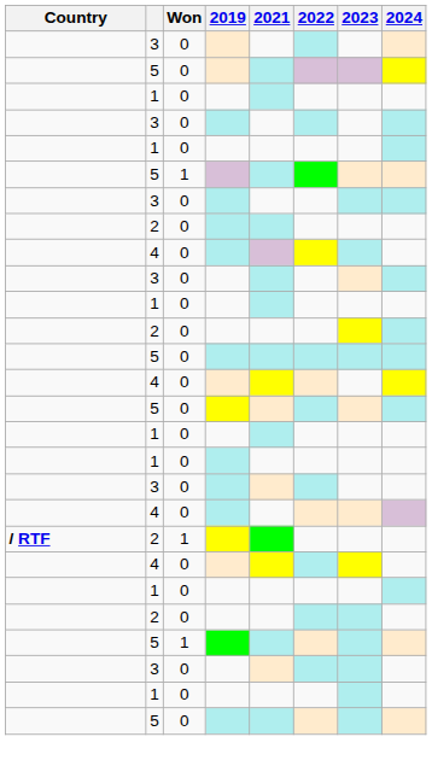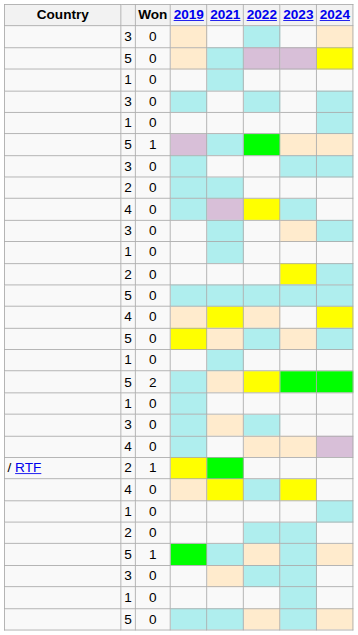 <table class="sortable wikitable nowrap" style=text-align:center>
 <tr>
 <th width=130>Country</th>
 <th></th>
 <th>Won</th>
 <th><a href='#'>2019</a></th>
 <th><a href='#'>2021</a></th>
 <th><a href='#'>2022</a></th>
 <th><a href='#'>2023</a></th>
 <th><a href='#'>2024</a></th>
 </tr>
 <tr>
 <td align=left></td>
 <td>3</td>
 <td>0</td>
 <td bgcolor=ffebcd></td>
 <td></td>
 <td bgcolor=afeeee></td>
 <td></td>
 <td bgcolor=ffebcd></td>
 </tr>
 <tr>
 <td align=left></td>
 <td>5</td>
 <td>0</td>
 <td bgcolor=ffebcd></td>
 <td bgcolor=afeeee></td>
 <td bgcolor=thistle></td>
 <td bgcolor=thistle></td>
 <td bgcolor=yellow></td>
 </tr>
 <tr>
 <td align=left></td>
 <td>1</td>
 <td>0</td>
 <td></td>
 <td bgcolor=afeeee></td>
 <td></td>
 <td></td>
 <td></td>
 </tr>
 <tr>
 <td align=left></td>
 <td>3</td>
 <td>0</td>
 <td bgcolor=afeeee></td>
 <td></td>
 <td bgcolor=afeeee></td>
 <td></td>
 <td bgcolor=afeeee></td>
 </tr>
 <tr>
 <td align=left></td>
 <td>1</td>
 <td>0</td>
 <td></td>
 <td></td>
 <td></td>
 <td></td>
 <td bgcolor=afeeee></td>
 </tr>
 <tr>
 <td align=left></td>
 <td>5</td>
 <td>1</td>
 <td bgcolor=thistle></td>
 <td bgcolor=afeeee></td>
 <td bgcolor=lime></td>
 <td bgcolor=ffebcd></td>
 <td bgcolor=ffebcd></td>
 </tr>
 <tr>
 <td align=left></td>
 <td>3</td>
 <td>0</td>
 <td bgcolor=afeeee></td>
 <td></td>
 <td></td>
 <td bgcolor=afeeee></td>
 <td bgcolor=afeeee></td>
 </tr>
 <tr>
 <td align=left></td>
 <td>2</td>
 <td>0</td>
 <td bgcolor=afeeee></td>
 <td bgcolor=afeeee></td>
 <td></td>
 <td></td>
 <td></td>
 </tr>
 <tr>
 <td align=left></td>
 <td>4</td>
 <td>0</td>
 <td bgcolor=afeeee></td>
 <td bgcolor=thistle></td>
 <td bgcolor=yellow></td>
 <td bgcolor=afeeee></td>
 <td></td>
 </tr>
 <tr>
 <td align=left></td>
 <td>3</td>
 <td>0</td>
 <td></td>
 <td bgcolor=afeeee></td>
 <td></td>
 <td bgcolor=ffebcd></td>
 <td bgcolor=afeeee></td>
 </tr>
 <tr>
 <td align=left></td>
 <td>1</td>
 <td>0</td>
 <td></td>
 <td bgcolor=afeeee></td>
 <td></td>
 <td></td>
 <td></td>
 </tr>
 <tr>
 <td align=left></td>
 <td>2</td>
 <td>0</td>
 <td></td>
 <td></td>
 <td></td>
 <td bgcolor=yellow></td>
 <td bgcolor=afeeee></td>
 </tr>
 <tr>
 <td align=left></td>
 <td>5</td>
 <td>0</td>
 <td bgcolor=afeeee></td>
 <td bgcolor=afeeee></td>
 <td bgcolor=afeeee></td>
 <td bgcolor=afeeee></td>
 <td bgcolor=afeeee></td>
 </tr>
 <tr>
 <td align=left></td>
 <td>4</td>
 <td>0</td>
 <td bgcolor=ffebcd></td>
 <td bgcolor=yellow></td>
 <td bgcolor=ffebcd></td>
 <td></td>
 <td bgcolor=yellow></td>
 </tr>
 <tr>
 <td align=left></td>
 <td>5</td>
 <td>0</td>
 <td bgcolor=yellow></td>
 <td bgcolor=ffebcd></td>
 <td bgcolor=afeeee></td>
 <td bgcolor=ffebcd></td>
 <td bgcolor=afeeee></td>
 </tr>
 <tr>
 <td align=left></td>
 <td>1</td>
 <td>0</td>
 <td></td>
 <td bgcolor=afeeee></td>
 <td></td>
 <td></td>
 <td></td>
 </tr>
 <tr>
 <td align=left></td>
+<td>5</td>
+<td>2</td>
+<td bgcolor=afeeee></td>
+<td bgcolor=ffebcd></td>
+<td bgcolor=yellow></td>
+<td bgcolor=lime></td>
+<td bgcolor=lime></td>
+</tr>
+<tr>
+<td align=left></td>
 <td>1</td>
 <td>0</td>
 <td bgcolor=afeeee></td>
 <td></td>
 <td></td>
 <td></td>
 <td></td>
 </tr>
 <tr>
 <td align=left></td>
 <td>3</td>
 <td>0</td>
 <td bgcolor=afeeee></td>
 <td bgcolor=ffebcd></td>
 <td bgcolor=afeeee></td>
 <td></td>
 <td></td>
 </tr>
 <tr>
 <td align=left></td>
 <td>4</td>
 <td>0</td>
 <td bgcolor=afeeee></td>
 <td></td>
 <td bgcolor=ffebcd></td>
 <td bgcolor=ffebcd></td>
 <td bgcolor=thistle></td>
 </tr>
 <tr>
-<td align=left><strong>/ <a href='#'>RTF</a></strong></td>
+<td align=left>/ <a href='#'>RTF</a></td>
 <td>2</td>
 <td>1</td>
 <td bgcolor=yellow></td>
 <td bgcolor=lime></td>
 <td></td>
 <td></td>
 <td></td>
 </tr>
 <tr>
 <td align=left></td>
 <td>4</td>
 <td>0</td>
 <td bgcolor=ffebcd></td>
 <td bgcolor=yellow></td>
 <td bgcolor=afeeee></td>
 <td bgcolor=yellow></td>
 <td></td>
 </tr>
 <tr>
 <td align=left></td>
 <td>1</td>
 <td>0</td>
 <td></td>
 <td></td>
 <td></td>
 <td></td>
 <td bgcolor=afeeee></td>
 </tr>
 <tr>
 <td align=left></td>
 <td>2</td>
 <td>0</td>
 <td></td>
 <td></td>
 <td bgcolor=afeeee></td>
 <td bgcolor=afeeee></td>
 <td></td>
 </tr>
 <tr>
 <td align=left></td>
 <td>5</td>
 <td>1</td>
 <td bgcolor=lime></td>
 <td bgcolor=afeeee></td>
 <td bgcolor=ffebcd></td>
 <td bgcolor=afeeee></td>
 <td bgcolor=ffebcd></td>
 </tr>
 <tr>
 <td align=left></td>
 <td>3</td>
 <td>0</td>
 <td></td>
 <td bgcolor=ffebcd></td>
 <td bgcolor=afeeee></td>
 <td bgcolor=afeeee></td>
 <td></td>
 </tr>
 <tr>
 <td align=left></td>
 <td>1</td>
 <td>0</td>
 <td></td>
 <td></td>
 <td></td>
 <td bgcolor=afeeee></td>
 <td></td>
 </tr>
 <tr>
 <td align=left></td>
 <td>5</td>
 <td>0</td>
 <td bgcolor=afeeee></td>
 <td bgcolor=afeeee></td>
 <td bgcolor=ffebcd></td>
 <td bgcolor=afeeee></td>
 <td bgcolor=ffebcd></td>
 </tr>
 </table>
